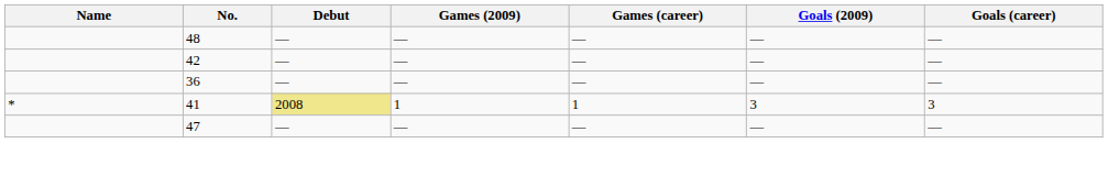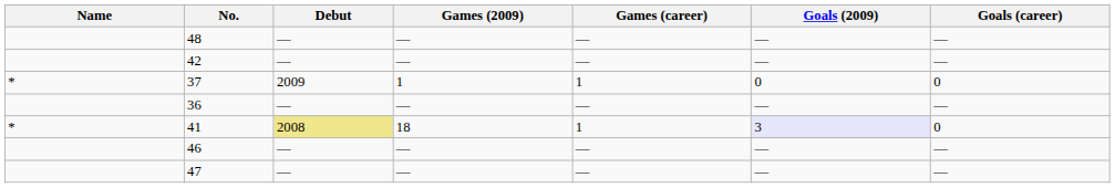 <table class="wikitable sortable" style="width:100%;">
 <tr style="background:#efefef;">
 <th width=6%>Name</th>
 <th width=3%>No.</th>
 <th width=4%>Debut</th>
 <th width=6%>Games (2009)</th>
 <th width=6%>Games (career)</th>
 <th width=6%><a href='#'>Goals</a> (2009)</th>
 <th width=6%>Goals (career)</th>
 </tr>
 <tr>
 <td align=left></td>
 <td>48</td>
 <td>—</td>
 <td>—</td>
 <td>—</td>
 <td>—</td>
 <td>—</td>
 </tr>
 <tr>
 <td align=left></td>
 <td>42</td>
 <td>—</td>
 <td>—</td>
 <td>—</td>
 <td>—</td>
 <td>—</td>
 </tr>
 <tr>
+<td align=left>*</td>
+<td>37</td>
+<td>2009</td>
+<td>1</td>
+<td>1</td>
+<td>0</td>
+<td>0</td>
+</tr>
+<tr>
 <td align=left></td>
 <td>36</td>
 <td>—</td>
 <td>—</td>
 <td>—</td>
 <td>—</td>
 <td>—</td>
 </tr>
 <tr>
 <td align=left>*</td>
 <td>41</td>
 <td style="background: khaki;">2008</td>
+<td>18</td>
 <td>1</td>
-<td>1</td>
-<td>3</td>
-<td>3</td>
+<td style="background: lavender;">3</td>
+<td>0</td>
+</tr>
+<tr>
+<td align=left></td>
+<td>46</td>
+<td>—</td>
+<td>—</td>
+<td>—</td>
+<td>—</td>
+<td>—</td>
 </tr>
 <tr>
 <td align=left></td>
 <td>47</td>
 <td>—</td>
 <td>—</td>
 <td>—</td>
 <td>—</td>
 <td>—</td>
 </tr>
 </table>
